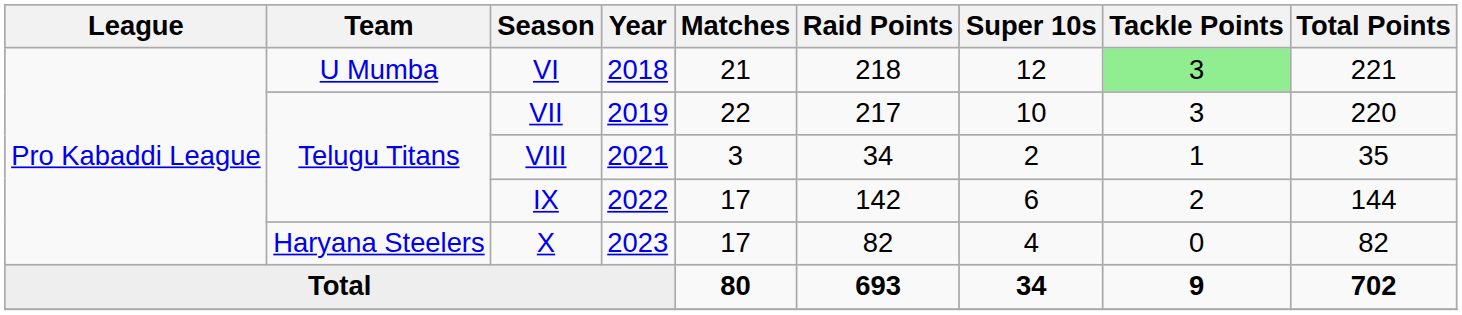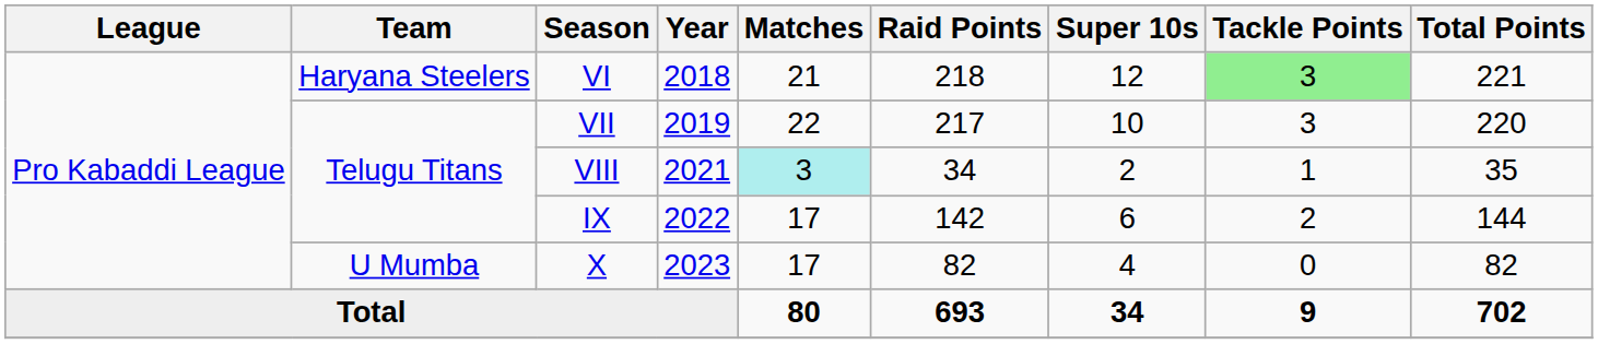 <table class="wikitable" style="text-align: center;">
 <tr>
 <th>League</th>
 <th>Team</th>
 <th>Season</th>
 <th>Year</th>
 <th>Matches</th>
 <th>Raid Points</th>
 <th>Super 10s</th>
 <th>Tackle Points</th>
 <th>Total Points</th>
 </tr>
 <tr>
 <td rowspan="5"><a href='#'>Pro Kabaddi League</a></td>
-<td><a href='#'>U Mumba</a></td>
+<td><a href='#'>Haryana Steelers</a></td>
 <td style="text-align:center"><a href='#'>VI</a></td>
 <td><a href='#'>2018</a></td>
 <td>21</td>
 <td>218</td>
 <td>12</td>
 <td style="background: lightgreen;">3</td>
 <td>221</td>
 </tr>
 <tr>
 <td rowspan="3"><a href='#'>Telugu Titans</a></td>
 <td style="text-align:center"><a href='#'>VII</a></td>
 <td><a href='#'>2019</a></td>
 <td>22</td>
 <td>217</td>
 <td>10</td>
 <td>3</td>
 <td>220</td>
 </tr>
 <tr>
 <td><a href='#'>VIII</a></td>
 <td><a href='#'>2021</a></td>
-<td>3</td>
+<td style="background: paleturquoise;">3</td>
 <td>34</td>
 <td>2</td>
 <td>1</td>
 <td>35</td>
 </tr>
 <tr>
 <td><a href='#'>IX</a></td>
 <td><a href='#'>2022</a></td>
 <td>17</td>
 <td>142</td>
 <td>6</td>
 <td>2</td>
 <td>144</td>
 </tr>
 <tr>
-<td><a href='#'>Haryana Steelers</a></td>
+<td><a href='#'>U Mumba</a></td>
 <td><a href='#'>X</a></td>
 <td><a href='#'>2023</a></td>
 <td>17</td>
 <td>82</td>
 <td>4</td>
 <td>0</td>
 <td>82</td>
 </tr>
 <tr>
 <td colspan="4" style="text-align:center; background:#eee"><strong>Total</strong></td>
 <td><strong>80</strong></td>
 <td><strong>693</strong></td>
 <td><strong>34</strong></td>
 <td><strong>9</strong></td>
 <td><strong>702</strong></td>
 </tr>
 <tr>
 </tr>
 </table>
